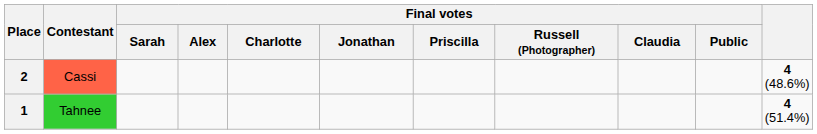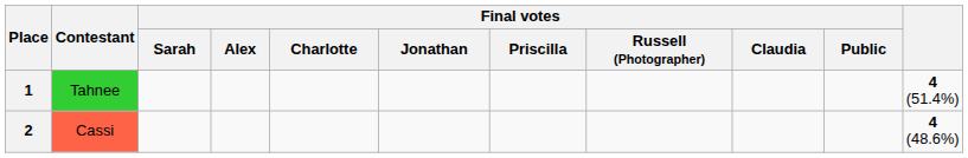 <table class="wikitable" style="font-size:100%; width:80%; text-align: center;">
 <tr>
 <th style="width:3%;" rowspan="2">Place</th>
 <th style="width:5%;" rowspan="2">Contestant</th>
 <th colspan="8">Final votes</th>
 <th style="width:5%;" rowspan="2"></th>
 </tr>
 <tr>
 <th>Sarah<br><small></small></th>
 <th>Alex<br><small></small></th>
 <th>Charlotte<br><small></small></th>
 <th>Jonathan<br><small></small></th>
 <th>Priscilla <br><small></small></th>
 <th>Russell <br><small>(Photographer)</small></th>
 <th>Claudia <br><small></small></th>
 <th>Public</th>
 </tr>
 <tr>
+<th>1</th>
+<td style="background:limegreen;text-align:center">Tahnee</td>
+<td></td>
+<td></td>
+<td></td>
+<td></td>
+<td></td>
+<td></td>
+<td></td>
+<td></td>
+<td><strong>4</strong> (51.4%)</td>
+</tr>
+<tr>
 <th>2</th>
 <td style="background:tomato;text-align:center">Cassi</td>
 <td></td>
 <td></td>
 <td></td>
 <td></td>
 <td></td>
 <td></td>
 <td></td>
 <td></td>
 <td><strong>4</strong> (48.6%)</td>
 </tr>
-<tr>
-<th>1</th>
-<td style="background:limegreen;text-align:center">Tahnee</td>
-<td></td>
-<td></td>
-<td></td>
-<td></td>
-<td></td>
-<td></td>
-<td></td>
-<td></td>
-<td><strong>4</strong> (51.4%)</td>
-</tr>
 </table>
